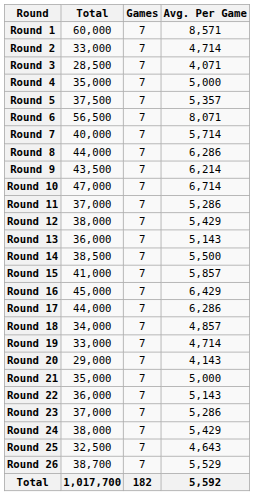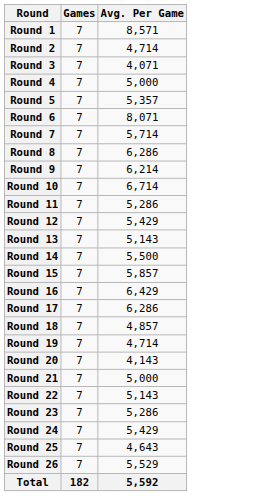 <table class="wikitable plainrowheaders sortable" style="text-align:center;">
 <tr>
 <th>Round</th>
-<th>Total</th>
 <th>Games</th>
 <th>Avg. Per Game</th>
 </tr>
 <tr>
 <th scope='row'>Round 1</th>
-<td>60,000</td>
 <td>7</td>
 <td>8,571</td>
 </tr>
 <tr>
 <th scope='row'>Round 2</th>
-<td>33,000</td>
 <td>7</td>
 <td>4,714</td>
 </tr>
 <tr>
 <th scope='row'>Round 3</th>
-<td>28,500</td>
 <td>7</td>
 <td>4,071</td>
 </tr>
 <tr>
 <th scope='row'>Round 4</th>
-<td>35,000</td>
 <td>7</td>
 <td>5,000</td>
 </tr>
 <tr>
 <th scope='row'>Round 5</th>
-<td>37,500</td>
 <td>7</td>
 <td>5,357</td>
 </tr>
 <tr>
 <th scope='row'>Round 6</th>
-<td>56,500</td>
 <td>7</td>
 <td>8,071</td>
 </tr>
 <tr>
 <th scope='row'>Round 7</th>
-<td>40,000</td>
 <td>7</td>
 <td>5,714</td>
 </tr>
 <tr>
 <th scope='row'>Round 8</th>
-<td>44,000</td>
 <td>7</td>
 <td>6,286</td>
 </tr>
 <tr>
 <th scope='row'>Round 9</th>
-<td>43,500</td>
 <td>7</td>
 <td>6,214</td>
 </tr>
 <tr>
 <th scope='row'>Round 10</th>
-<td>47,000</td>
 <td>7</td>
 <td>6,714</td>
 </tr>
 <tr>
 <th scope='row'>Round 11</th>
-<td>37,000</td>
 <td>7</td>
 <td>5,286</td>
 </tr>
 <tr>
 <th scope='row'>Round 12</th>
-<td>38,000</td>
 <td>7</td>
 <td>5,429</td>
 </tr>
 <tr>
 <th scope='row'>Round 13</th>
-<td>36,000</td>
 <td>7</td>
 <td>5,143</td>
 </tr>
 <tr>
 <th scope='row'>Round 14</th>
-<td>38,500</td>
 <td>7</td>
 <td>5,500</td>
 </tr>
 <tr>
 <th scope='row'>Round 15</th>
-<td>41,000</td>
 <td>7</td>
 <td>5,857</td>
 </tr>
 <tr>
 <th scope='row'>Round 16</th>
-<td>45,000</td>
 <td>7</td>
 <td>6,429</td>
 </tr>
 <tr>
 <th scope='row'>Round 17</th>
-<td>44,000</td>
 <td>7</td>
 <td>6,286</td>
 </tr>
 <tr>
 <th scope='row'>Round 18</th>
-<td>34,000</td>
 <td>7</td>
 <td>4,857</td>
 </tr>
 <tr>
 <th scope='row'>Round 19</th>
-<td>33,000</td>
 <td>7</td>
 <td>4,714</td>
 </tr>
 <tr>
 <th scope='row'>Round 20</th>
-<td>29,000</td>
 <td>7</td>
 <td>4,143</td>
 </tr>
 <tr>
 <th scope='row'>Round 21</th>
-<td>35,000</td>
 <td>7</td>
 <td>5,000</td>
 </tr>
 <tr>
 <th scope='row'>Round 22</th>
-<td>36,000</td>
 <td>7</td>
 <td>5,143</td>
 </tr>
 <tr>
 <th scope='row'>Round 23</th>
-<td>37,000</td>
 <td>7</td>
 <td>5,286</td>
 </tr>
 <tr>
 <th scope='row'>Round 24</th>
-<td>38,000</td>
 <td>7</td>
 <td>5,429</td>
 </tr>
 <tr>
 <th scope='row'>Round 25</th>
-<td>32,500</td>
 <td>7</td>
 <td>4,643</td>
 </tr>
 <tr>
 <th scope='row'>Round 26</th>
-<td>38,700</td>
 <td>7</td>
 <td>5,529</td>
 </tr>
 <tr>
 <th scope='row'><strong>Total</strong></th>
-<th>1,017,700</th>
 <th>182</th>
 <th>5,592</th>
 </tr>
 </table>
